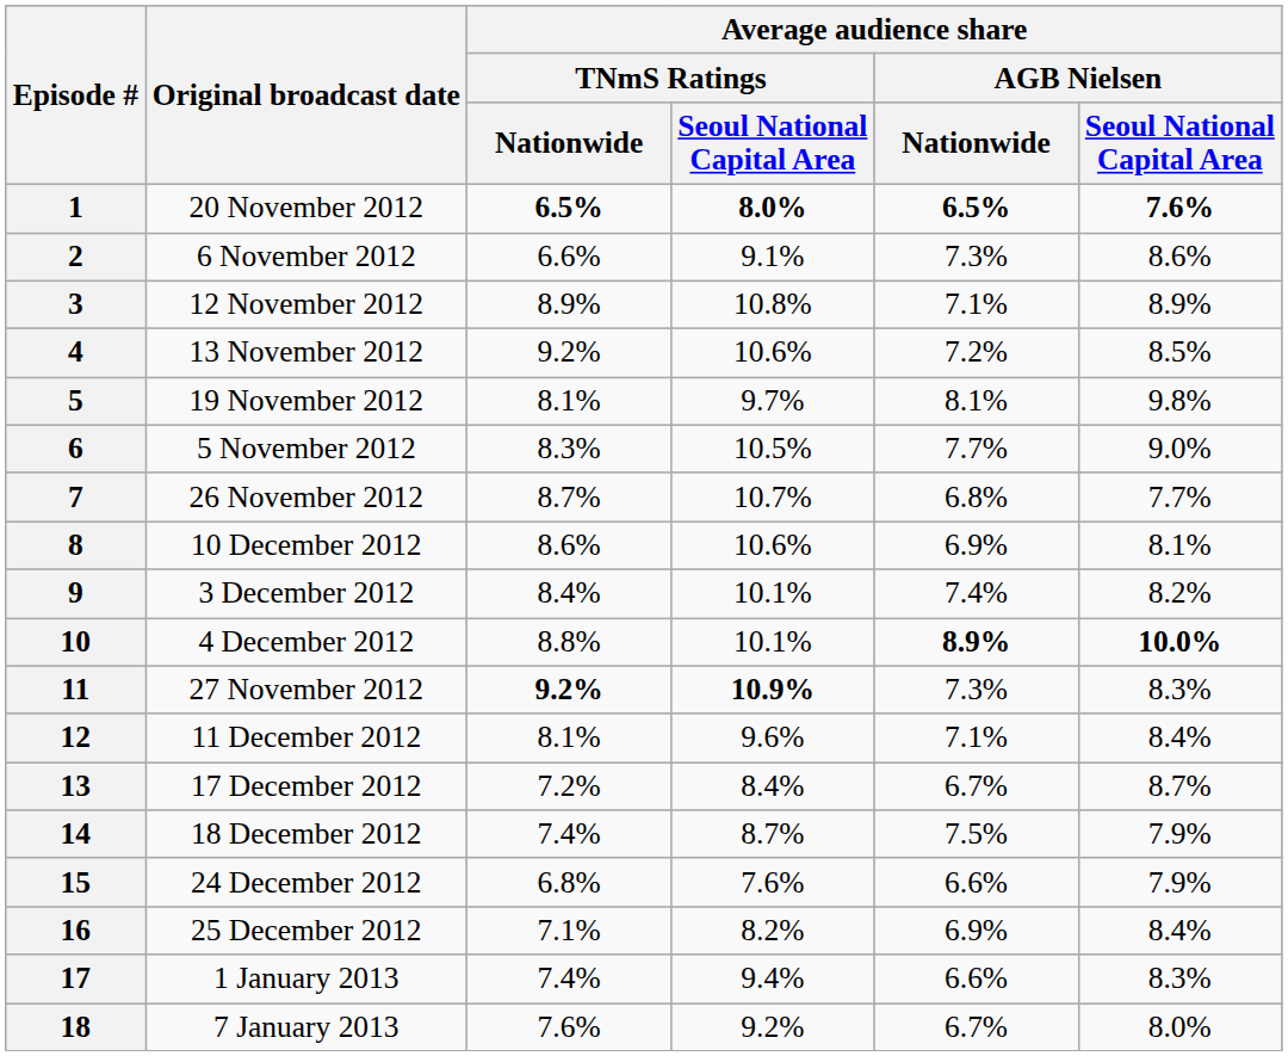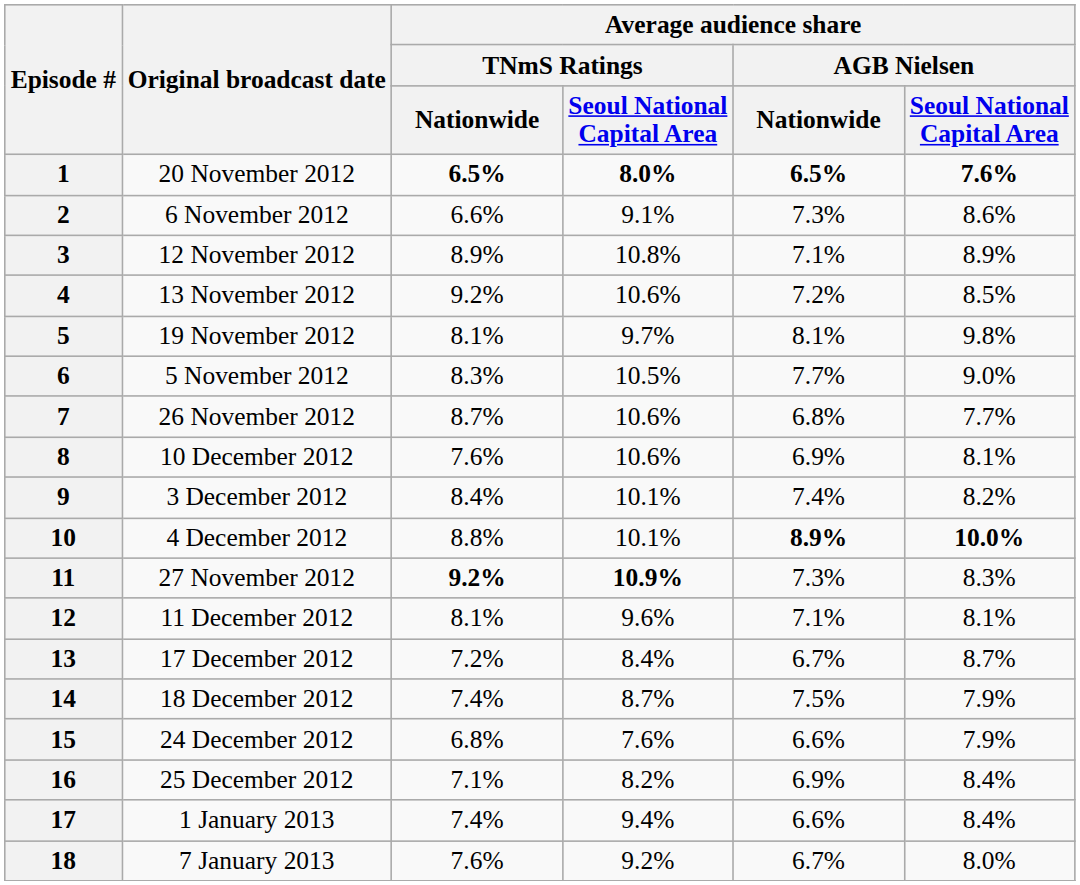 <table class=wikitable style="text-align:center">
 <tr>
 <th rowspan="3">Episode #</th>
 <th rowspan="3">Original broadcast date</th>
 <th colspan="4">Average audience share</th>
 </tr>
 <tr>
 <th colspan="2">TNmS Ratings</th>
 <th colspan="2">AGB Nielsen</th>
 </tr>
 <tr>
 <th width=100>Nationwide</th>
 <th width=100><a href='#'>Seoul National Capital Area</a></th>
 <th width=100>Nationwide</th>
 <th width=100><a href='#'>Seoul National Capital Area</a></th>
 </tr>
 <tr>
 <th>1</th>
 <td>20 November 2012</td>
 <td><span><strong>6.5%</strong></span></td>
 <td><span><strong>8.0%</strong></span></td>
 <td><span><strong>6.5%</strong></span></td>
 <td><span><strong>7.6%</strong></span></td>
 </tr>
 <tr>
 <th>2</th>
 <td>6 November 2012</td>
 <td>6.6%</td>
 <td>9.1%</td>
 <td>7.3%</td>
 <td>8.6%</td>
 </tr>
 <tr>
 <th>3</th>
 <td>12 November 2012</td>
 <td>8.9%</td>
 <td>10.8%</td>
 <td>7.1%</td>
 <td>8.9%</td>
 </tr>
 <tr>
 <th>4</th>
 <td>13 November 2012</td>
 <td>9.2%</td>
 <td>10.6%</td>
 <td>7.2%</td>
 <td>8.5%</td>
 </tr>
 <tr>
 <th>5</th>
 <td>19 November 2012</td>
 <td>8.1%</td>
 <td>9.7%</td>
 <td>8.1%</td>
 <td>9.8%</td>
 </tr>
 <tr>
 <th>6</th>
 <td>5 November 2012</td>
 <td>8.3%</td>
 <td>10.5%</td>
 <td>7.7%</td>
 <td>9.0%</td>
 </tr>
 <tr>
 <th>7</th>
 <td>26 November 2012</td>
 <td>8.7%</td>
-<td>10.7%</td>
+<td>10.6%</td>
 <td>6.8%</td>
 <td>7.7%</td>
 </tr>
 <tr>
 <th>8</th>
 <td>10 December 2012</td>
-<td>8.6%</td>
+<td>7.6%</td>
 <td>10.6%</td>
 <td>6.9%</td>
 <td>8.1%</td>
 </tr>
 <tr>
 <th>9</th>
 <td>3 December 2012</td>
 <td>8.4%</td>
 <td>10.1%</td>
 <td>7.4%</td>
 <td>8.2%</td>
 </tr>
 <tr>
 <th>10</th>
 <td>4 December 2012</td>
 <td>8.8%</td>
 <td>10.1%</td>
 <td><span><strong>8.9%</strong></span></td>
 <td><span><strong>10.0%</strong></span></td>
 </tr>
 <tr>
 <th>11</th>
 <td>27 November 2012</td>
 <td><span><strong>9.2%</strong></span></td>
 <td><span><strong>10.9%</strong></span></td>
 <td>7.3%</td>
 <td>8.3%</td>
 </tr>
 <tr>
 <th>12</th>
 <td>11 December 2012</td>
 <td>8.1%</td>
 <td>9.6%</td>
 <td>7.1%</td>
-<td>8.4%</td>
+<td>8.1%</td>
 </tr>
 <tr>
 <th>13</th>
 <td>17 December 2012</td>
 <td>7.2%</td>
 <td>8.4%</td>
 <td>6.7%</td>
 <td>8.7%</td>
 </tr>
 <tr>
 <th>14</th>
 <td>18 December 2012</td>
 <td>7.4%</td>
 <td>8.7%</td>
 <td>7.5%</td>
 <td>7.9%</td>
 </tr>
 <tr>
 <th>15</th>
 <td>24 December 2012</td>
 <td>6.8%</td>
 <td>7.6%</td>
 <td>6.6%</td>
 <td>7.9%</td>
 </tr>
 <tr>
 <th>16</th>
 <td>25 December 2012</td>
 <td>7.1%</td>
 <td>8.2%</td>
 <td>6.9%</td>
 <td>8.4%</td>
 </tr>
 <tr>
 <th>17</th>
 <td>1 January 2013</td>
 <td>7.4%</td>
 <td>9.4%</td>
 <td>6.6%</td>
-<td>8.3%</td>
+<td>8.4%</td>
 </tr>
 <tr>
 <th>18</th>
 <td>7 January 2013</td>
 <td>7.6%</td>
 <td>9.2%</td>
 <td>6.7%</td>
 <td>8.0%</td>
 </tr>
 <tr>
 </tr>
 </table>
